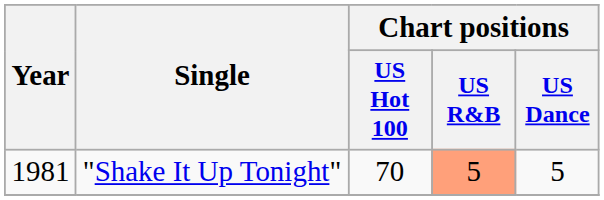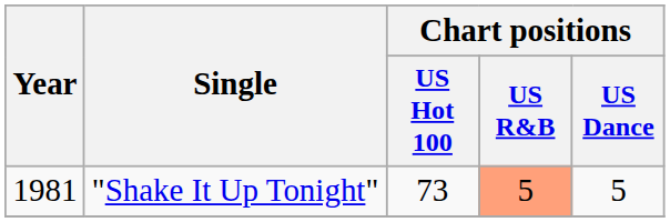 <table class="wikitable">
 <tr>
 <th rowspan="2">Year</th>
 <th rowspan="2">Single</th>
 <th colspan="3">Chart positions</th>
 </tr>
 <tr style="font-size:smaller;">
 <th width="40"><a href='#'>US Hot 100</a></th>
 <th width="40"><a href='#'>US<br>R&B</a></th>
 <th width="40"><a href='#'>US<br>Dance</a></th>
 </tr>
 <tr>
 <td>1981</td>
 <td>"<a href='#'>Shake It Up Tonight</a>"</td>
-<td align="center">70</td>
+<td align="center">73</td>
 <td align="center" style="background: lightsalmon;">5</td>
 <td align="center">5</td>
 </tr>
 <tr>
 </tr>
 </table>
